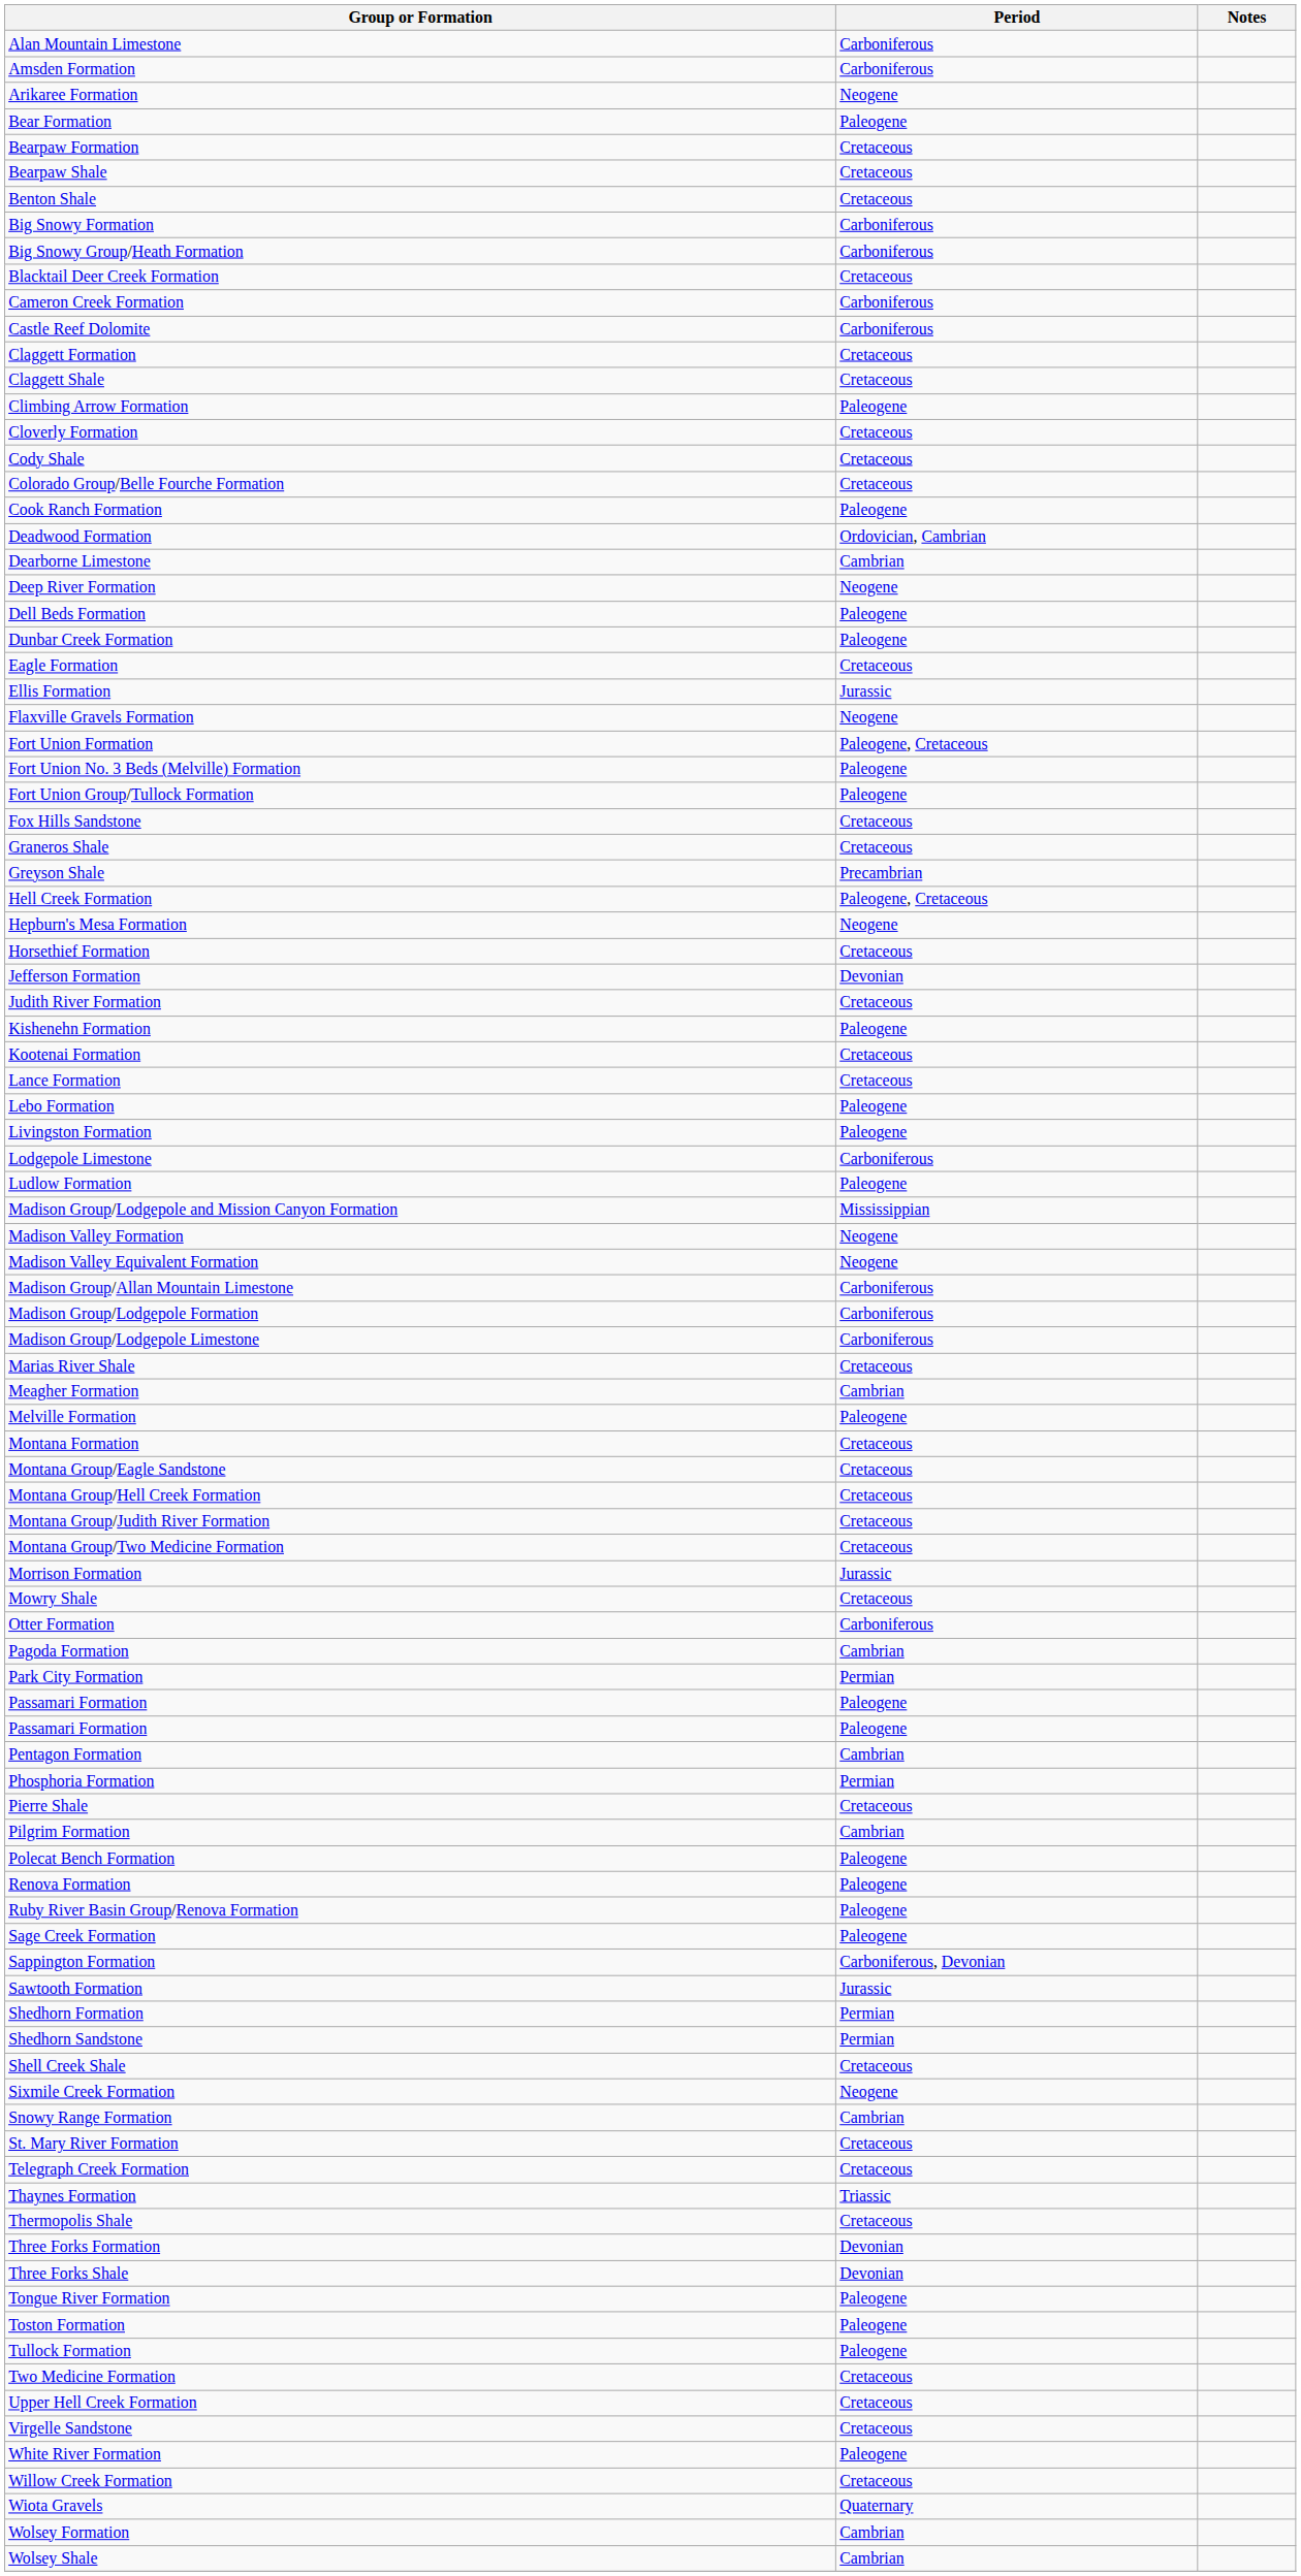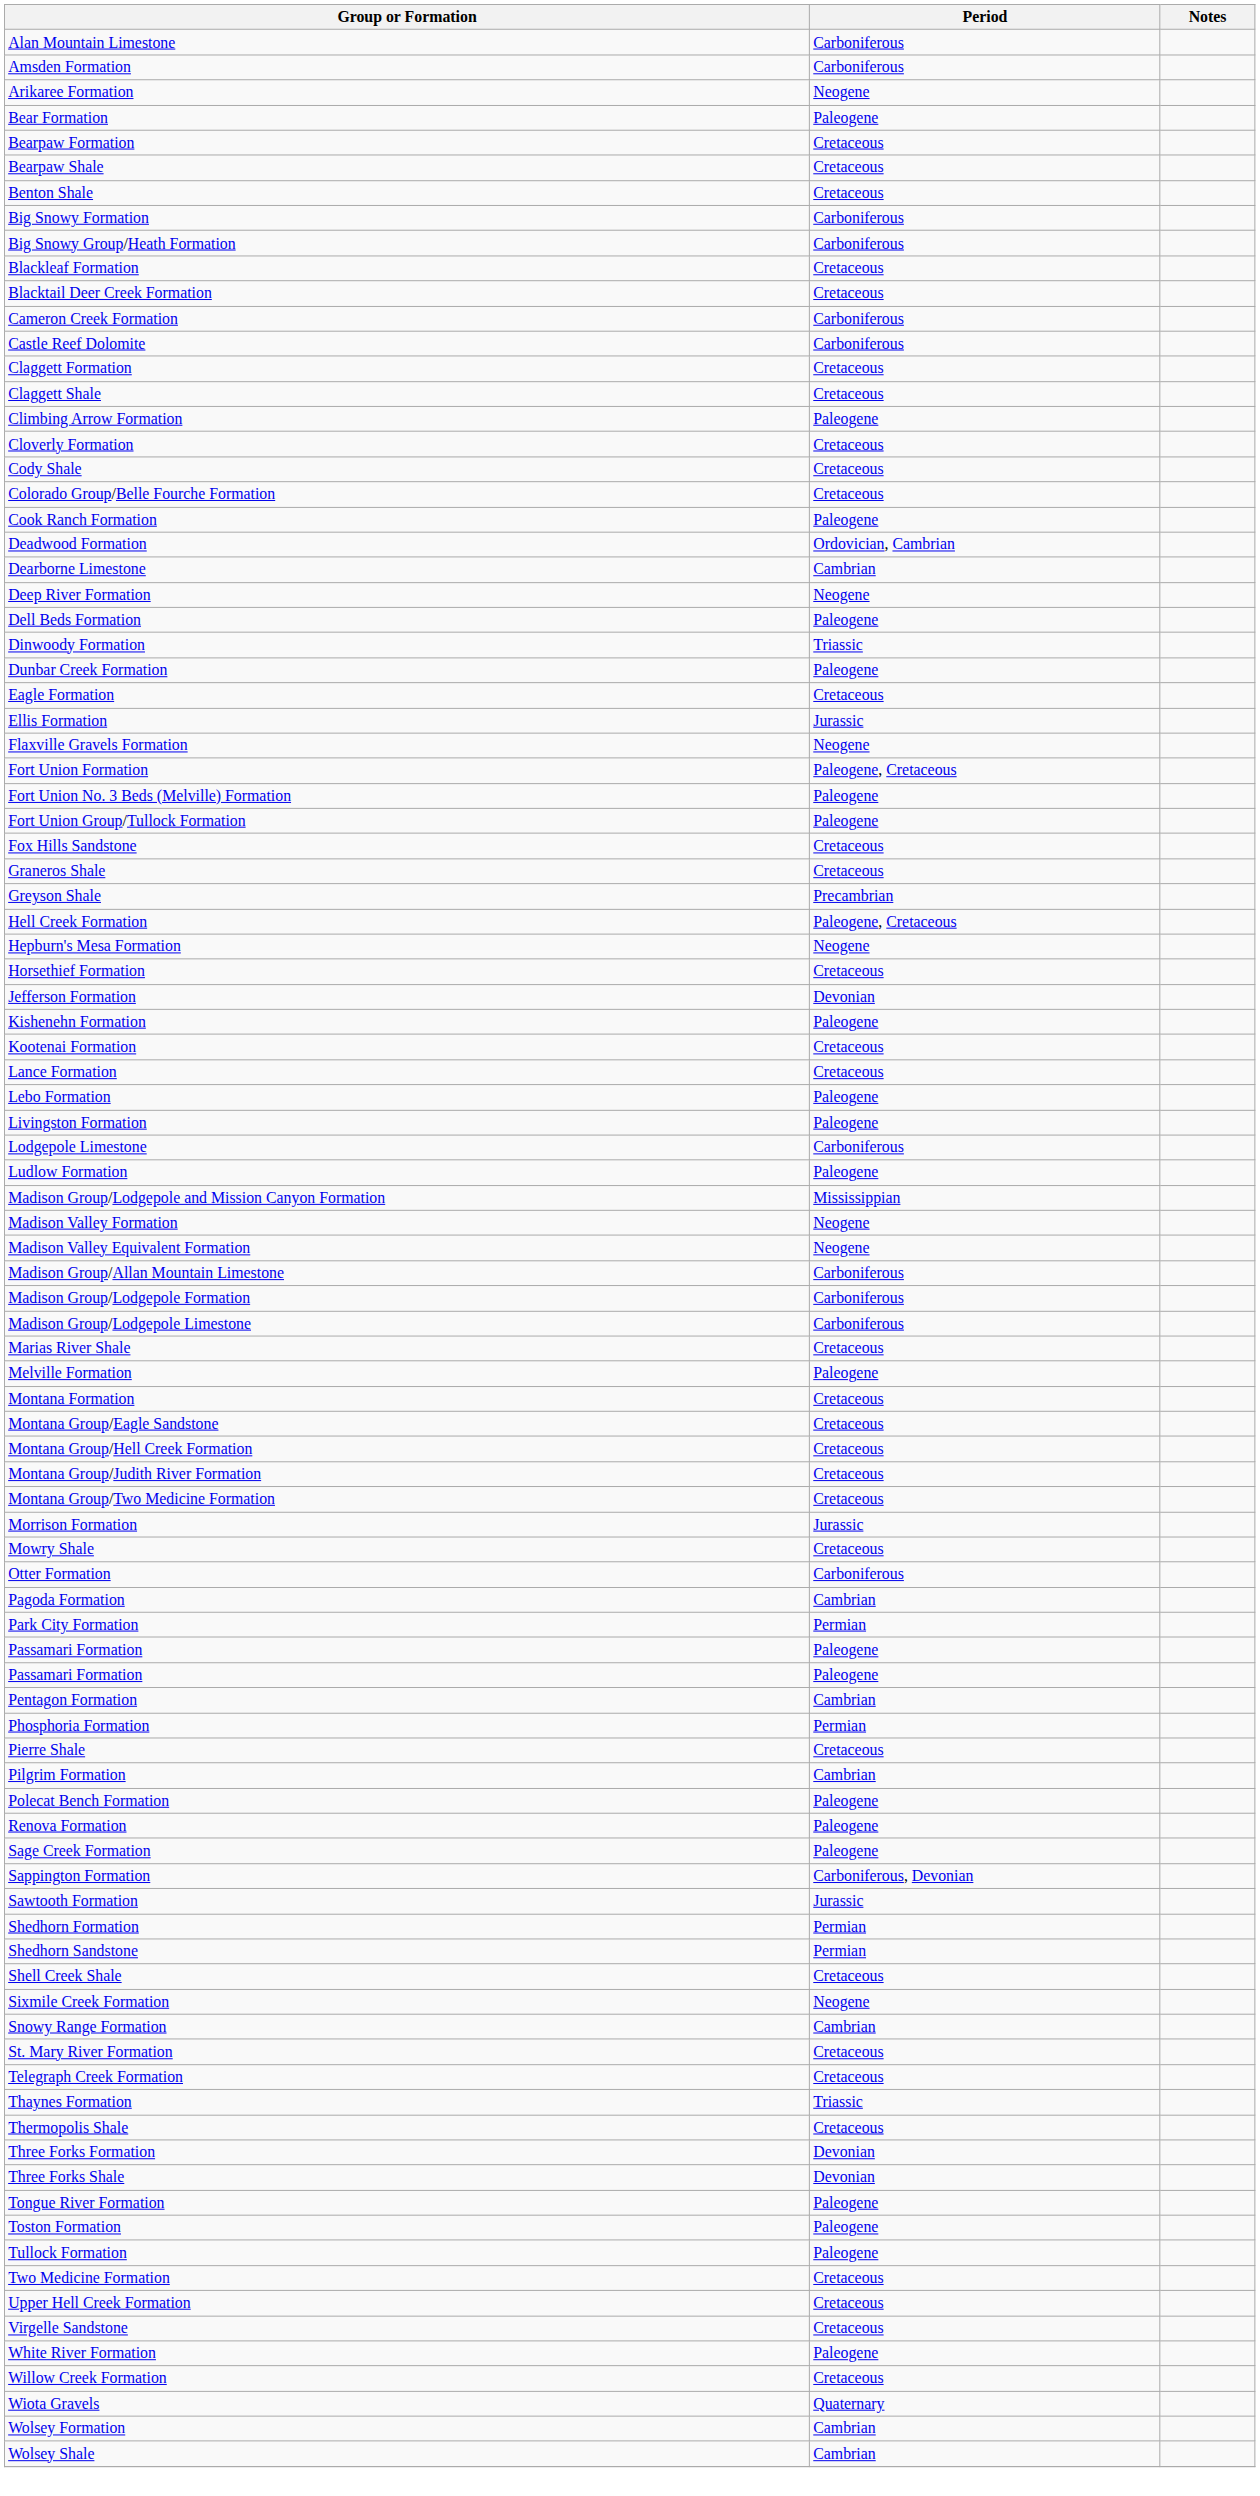 <table class="wikitable sortable" style="width: 100%;">
 <tr>
 <th>Group or Formation</th>
 <th>Period</th>
 <th class="unsortable">Notes</th>
 </tr>
 <tr>
 <td><a href='#'>Alan Mountain Limestone</a></td>
 <td><a href='#'>Carboniferous</a></td>
 <td></td>
 </tr>
 <tr>
 <td><a href='#'>Amsden Formation</a></td>
 <td><a href='#'>Carboniferous</a></td>
 <td></td>
 </tr>
 <tr>
 <td><a href='#'>Arikaree Formation</a></td>
 <td><a href='#'>Neogene</a></td>
 <td></td>
 </tr>
 <tr>
 <td><a href='#'>Bear Formation</a></td>
 <td><a href='#'>Paleogene</a></td>
 <td></td>
 </tr>
 <tr>
 <td><a href='#'>Bearpaw Formation</a></td>
 <td><a href='#'>Cretaceous</a></td>
 <td></td>
 </tr>
 <tr>
 <td><a href='#'>Bearpaw Shale</a></td>
 <td><a href='#'>Cretaceous</a></td>
 <td></td>
 </tr>
 <tr>
 <td><a href='#'>Benton Shale</a></td>
 <td><a href='#'>Cretaceous</a></td>
 <td></td>
 </tr>
 <tr>
 <td><a href='#'>Big Snowy Formation</a></td>
 <td><a href='#'>Carboniferous</a></td>
 <td></td>
 </tr>
 <tr>
 <td><a href='#'>Big Snowy Group</a>/<a href='#'>Heath Formation</a></td>
 <td><a href='#'>Carboniferous</a></td>
+<td></td>
+</tr>
+<tr>
+<td><a href='#'>Blackleaf Formation</a></td>
+<td><a href='#'>Cretaceous</a></td>
 <td></td>
 </tr>
 <tr>
 <td><a href='#'>Blacktail Deer Creek Formation</a></td>
 <td><a href='#'>Cretaceous</a></td>
 <td></td>
 </tr>
 <tr>
 <td><a href='#'>Cameron Creek Formation</a></td>
 <td><a href='#'>Carboniferous</a></td>
 <td></td>
 </tr>
 <tr>
 <td><a href='#'>Castle Reef Dolomite</a></td>
 <td><a href='#'>Carboniferous</a></td>
 <td></td>
 </tr>
 <tr>
 <td><a href='#'>Claggett Formation</a></td>
 <td><a href='#'>Cretaceous</a></td>
 <td></td>
 </tr>
 <tr>
 <td><a href='#'>Claggett Shale</a></td>
 <td><a href='#'>Cretaceous</a></td>
 <td></td>
 </tr>
 <tr>
 <td><a href='#'>Climbing Arrow Formation</a></td>
 <td><a href='#'>Paleogene</a></td>
 <td></td>
 </tr>
 <tr>
 <td><a href='#'>Cloverly Formation</a></td>
 <td><a href='#'>Cretaceous</a></td>
 <td></td>
 </tr>
 <tr>
 <td><a href='#'>Cody Shale</a></td>
 <td><a href='#'>Cretaceous</a></td>
 <td></td>
 </tr>
 <tr>
 <td><a href='#'>Colorado Group</a>/<a href='#'>Belle Fourche Formation</a></td>
 <td><a href='#'>Cretaceous</a></td>
 <td></td>
 </tr>
 <tr>
 <td><a href='#'>Cook Ranch Formation</a></td>
 <td><a href='#'>Paleogene</a></td>
 <td></td>
 </tr>
 <tr>
 <td><a href='#'>Deadwood Formation</a></td>
 <td><a href='#'>Ordovician</a>, <a href='#'>Cambrian</a></td>
 <td></td>
 </tr>
 <tr>
 <td><a href='#'>Dearborne Limestone</a></td>
 <td><a href='#'>Cambrian</a></td>
 <td></td>
 </tr>
 <tr>
 <td><a href='#'>Deep River Formation</a></td>
 <td><a href='#'>Neogene</a></td>
 <td></td>
 </tr>
 <tr>
 <td><a href='#'>Dell Beds Formation</a></td>
 <td><a href='#'>Paleogene</a></td>
 <td></td>
 </tr>
 <tr>
+<td><a href='#'>Dinwoody Formation</a></td>
+<td><a href='#'>Triassic</a></td>
+<td></td>
+</tr>
+<tr>
 <td><a href='#'>Dunbar Creek Formation</a></td>
 <td><a href='#'>Paleogene</a></td>
 <td></td>
 </tr>
 <tr>
 <td><a href='#'>Eagle Formation</a></td>
 <td><a href='#'>Cretaceous</a></td>
 <td></td>
 </tr>
 <tr>
 <td><a href='#'>Ellis Formation</a></td>
 <td><a href='#'>Jurassic</a></td>
 <td></td>
 </tr>
 <tr>
 <td><a href='#'>Flaxville Gravels Formation</a></td>
 <td><a href='#'>Neogene</a></td>
 <td></td>
 </tr>
 <tr>
 <td><a href='#'>Fort Union Formation</a></td>
 <td><a href='#'>Paleogene</a>, <a href='#'>Cretaceous</a></td>
 <td></td>
 </tr>
 <tr>
 <td><a href='#'>Fort Union No. 3 Beds (Melville) Formation</a></td>
 <td><a href='#'>Paleogene</a></td>
 <td></td>
 </tr>
 <tr>
 <td><a href='#'>Fort Union Group</a>/<a href='#'>Tullock Formation</a></td>
 <td><a href='#'>Paleogene</a></td>
 <td></td>
 </tr>
 <tr>
 <td><a href='#'>Fox Hills Sandstone</a></td>
 <td><a href='#'>Cretaceous</a></td>
 <td></td>
 </tr>
 <tr>
 <td><a href='#'>Graneros Shale</a></td>
 <td><a href='#'>Cretaceous</a></td>
 <td></td>
 </tr>
 <tr>
 <td><a href='#'>Greyson Shale</a></td>
 <td><a href='#'>Precambrian</a></td>
 <td></td>
 </tr>
 <tr>
 <td><a href='#'>Hell Creek Formation</a></td>
 <td><a href='#'>Paleogene</a>, <a href='#'>Cretaceous</a></td>
 <td></td>
 </tr>
 <tr>
 <td><a href='#'>Hepburn's Mesa Formation</a></td>
 <td><a href='#'>Neogene</a></td>
 <td></td>
 </tr>
 <tr>
 <td><a href='#'>Horsethief Formation</a></td>
 <td><a href='#'>Cretaceous</a></td>
 <td></td>
 </tr>
 <tr>
 <td><a href='#'>Jefferson Formation</a></td>
 <td><a href='#'>Devonian</a></td>
 <td></td>
 </tr>
 <tr>
-<td><a href='#'>Judith River Formation</a></td>
-<td><a href='#'>Cretaceous</a></td>
-<td></td>
-</tr>
-<tr>
 <td><a href='#'>Kishenehn Formation</a></td>
 <td><a href='#'>Paleogene</a></td>
 <td></td>
 </tr>
 <tr>
 <td><a href='#'>Kootenai Formation</a></td>
 <td><a href='#'>Cretaceous</a></td>
 <td></td>
 </tr>
 <tr>
 <td><a href='#'>Lance Formation</a></td>
 <td><a href='#'>Cretaceous</a></td>
 <td></td>
 </tr>
 <tr>
 <td><a href='#'>Lebo Formation</a></td>
 <td><a href='#'>Paleogene</a></td>
 <td></td>
 </tr>
 <tr>
 <td><a href='#'>Livingston Formation</a></td>
 <td><a href='#'>Paleogene</a></td>
 <td></td>
 </tr>
 <tr>
 <td><a href='#'>Lodgepole Limestone</a></td>
 <td><a href='#'>Carboniferous</a></td>
 <td></td>
 </tr>
 <tr>
 <td><a href='#'>Ludlow Formation</a></td>
 <td><a href='#'>Paleogene</a></td>
 <td></td>
 </tr>
 <tr>
 <td><a href='#'>Madison Group</a>/<a href='#'>Lodgepole and Mission Canyon Formation</a></td>
 <td><a href='#'>Mississippian</a></td>
 <td></td>
 </tr>
 <tr>
 <td><a href='#'>Madison Valley Formation</a></td>
 <td><a href='#'>Neogene</a></td>
 <td></td>
 </tr>
 <tr>
 <td><a href='#'>Madison Valley Equivalent Formation</a></td>
 <td><a href='#'>Neogene</a></td>
 <td></td>
 </tr>
 <tr>
 <td><a href='#'>Madison Group</a>/<a href='#'>Allan Mountain Limestone</a></td>
 <td><a href='#'>Carboniferous</a></td>
 <td></td>
 </tr>
 <tr>
 <td><a href='#'>Madison Group</a>/<a href='#'>Lodgepole Formation</a></td>
 <td><a href='#'>Carboniferous</a></td>
 <td></td>
 </tr>
 <tr>
 <td><a href='#'>Madison Group</a>/<a href='#'>Lodgepole Limestone</a></td>
 <td><a href='#'>Carboniferous</a></td>
 <td></td>
 </tr>
 <tr>
 <td><a href='#'>Marias River Shale</a></td>
 <td><a href='#'>Cretaceous</a></td>
-<td></td>
-</tr>
-<tr>
-<td><a href='#'>Meagher Formation</a></td>
-<td><a href='#'>Cambrian</a></td>
 <td></td>
 </tr>
 <tr>
 <td><a href='#'>Melville Formation</a></td>
 <td><a href='#'>Paleogene</a></td>
 <td></td>
 </tr>
 <tr>
 <td><a href='#'>Montana Formation</a></td>
 <td><a href='#'>Cretaceous</a></td>
 <td></td>
 </tr>
 <tr>
 <td><a href='#'>Montana Group</a>/<a href='#'>Eagle Sandstone</a></td>
 <td><a href='#'>Cretaceous</a></td>
 <td></td>
 </tr>
 <tr>
 <td><a href='#'>Montana Group</a>/<a href='#'>Hell Creek Formation</a></td>
 <td><a href='#'>Cretaceous</a></td>
 <td></td>
 </tr>
 <tr>
 <td><a href='#'>Montana Group</a>/<a href='#'>Judith River Formation</a></td>
 <td><a href='#'>Cretaceous</a></td>
 <td></td>
 </tr>
 <tr>
 <td><a href='#'>Montana Group</a>/<a href='#'>Two Medicine Formation</a></td>
 <td><a href='#'>Cretaceous</a></td>
 <td></td>
 </tr>
 <tr>
 <td><a href='#'>Morrison Formation</a></td>
 <td><a href='#'>Jurassic</a></td>
 <td></td>
 </tr>
 <tr>
 <td><a href='#'>Mowry Shale</a></td>
 <td><a href='#'>Cretaceous</a></td>
 <td></td>
 </tr>
 <tr>
 <td><a href='#'>Otter Formation</a></td>
 <td><a href='#'>Carboniferous</a></td>
 <td></td>
 </tr>
 <tr>
 <td><a href='#'>Pagoda Formation</a></td>
 <td><a href='#'>Cambrian</a></td>
 <td></td>
 </tr>
 <tr>
 <td><a href='#'>Park City Formation</a></td>
 <td><a href='#'>Permian</a></td>
 <td></td>
 </tr>
 <tr>
 <td><a href='#'>Passamari Formation</a></td>
 <td><a href='#'>Paleogene</a></td>
 <td></td>
 </tr>
 <tr>
 <td><a href='#'>Passamari Formation</a></td>
 <td><a href='#'>Paleogene</a></td>
 <td></td>
 </tr>
 <tr>
 <td><a href='#'>Pentagon Formation</a></td>
 <td><a href='#'>Cambrian</a></td>
 <td></td>
 </tr>
 <tr>
 <td><a href='#'>Phosphoria Formation</a></td>
 <td><a href='#'>Permian</a></td>
 <td></td>
 </tr>
 <tr>
 <td><a href='#'>Pierre Shale</a></td>
 <td><a href='#'>Cretaceous</a></td>
 <td></td>
 </tr>
 <tr>
 <td><a href='#'>Pilgrim Formation</a></td>
 <td><a href='#'>Cambrian</a></td>
 <td></td>
 </tr>
 <tr>
 <td><a href='#'>Polecat Bench Formation</a></td>
 <td><a href='#'>Paleogene</a></td>
 <td></td>
 </tr>
 <tr>
 <td><a href='#'>Renova Formation</a></td>
-<td><a href='#'>Paleogene</a></td>
-<td></td>
-</tr>
-<tr>
-<td><a href='#'>Ruby River Basin Group</a>/<a href='#'>Renova Formation</a></td>
 <td><a href='#'>Paleogene</a></td>
 <td></td>
 </tr>
 <tr>
 <td><a href='#'>Sage Creek Formation</a></td>
 <td><a href='#'>Paleogene</a></td>
 <td></td>
 </tr>
 <tr>
 <td><a href='#'>Sappington Formation</a></td>
 <td><a href='#'>Carboniferous</a>, <a href='#'>Devonian</a></td>
 <td></td>
 </tr>
 <tr>
 <td><a href='#'>Sawtooth Formation</a></td>
 <td><a href='#'>Jurassic</a></td>
 <td></td>
 </tr>
 <tr>
 <td><a href='#'>Shedhorn Formation</a></td>
 <td><a href='#'>Permian</a></td>
 <td></td>
 </tr>
 <tr>
 <td><a href='#'>Shedhorn Sandstone</a></td>
 <td><a href='#'>Permian</a></td>
 <td></td>
 </tr>
 <tr>
 <td><a href='#'>Shell Creek Shale</a></td>
 <td><a href='#'>Cretaceous</a></td>
 <td></td>
 </tr>
 <tr>
 <td><a href='#'>Sixmile Creek Formation</a></td>
 <td><a href='#'>Neogene</a></td>
 <td></td>
 </tr>
 <tr>
 <td><a href='#'>Snowy Range Formation</a></td>
 <td><a href='#'>Cambrian</a></td>
 <td></td>
 </tr>
 <tr>
 <td><a href='#'>St. Mary River Formation</a></td>
 <td><a href='#'>Cretaceous</a></td>
 <td></td>
 </tr>
 <tr>
 <td><a href='#'>Telegraph Creek Formation</a></td>
 <td><a href='#'>Cretaceous</a></td>
 <td></td>
 </tr>
 <tr>
 <td><a href='#'>Thaynes Formation</a></td>
 <td><a href='#'>Triassic</a></td>
 <td></td>
 </tr>
 <tr>
 <td><a href='#'>Thermopolis Shale</a></td>
 <td><a href='#'>Cretaceous</a></td>
 <td></td>
 </tr>
 <tr>
 <td><a href='#'>Three Forks Formation</a></td>
 <td><a href='#'>Devonian</a></td>
 <td></td>
 </tr>
 <tr>
 <td><a href='#'>Three Forks Shale</a></td>
 <td><a href='#'>Devonian</a></td>
 <td></td>
 </tr>
 <tr>
 <td><a href='#'>Tongue River Formation</a></td>
 <td><a href='#'>Paleogene</a></td>
 <td></td>
 </tr>
 <tr>
 <td><a href='#'>Toston Formation</a></td>
 <td><a href='#'>Paleogene</a></td>
 <td></td>
 </tr>
 <tr>
 <td><a href='#'>Tullock Formation</a></td>
 <td><a href='#'>Paleogene</a></td>
 <td></td>
 </tr>
 <tr>
 <td><a href='#'>Two Medicine Formation</a></td>
 <td><a href='#'>Cretaceous</a></td>
 <td></td>
 </tr>
 <tr>
 <td><a href='#'>Upper Hell Creek Formation</a></td>
 <td><a href='#'>Cretaceous</a></td>
 <td></td>
 </tr>
 <tr>
 <td><a href='#'>Virgelle Sandstone</a></td>
 <td><a href='#'>Cretaceous</a></td>
 <td></td>
 </tr>
 <tr>
 <td><a href='#'>White River Formation</a></td>
 <td><a href='#'>Paleogene</a></td>
 <td></td>
 </tr>
 <tr>
 <td><a href='#'>Willow Creek Formation</a></td>
 <td><a href='#'>Cretaceous</a></td>
 <td></td>
 </tr>
 <tr>
 <td><a href='#'>Wiota Gravels</a></td>
 <td><a href='#'>Quaternary</a></td>
 <td></td>
 </tr>
 <tr>
 <td><a href='#'>Wolsey Formation</a></td>
 <td><a href='#'>Cambrian</a></td>
 <td></td>
 </tr>
 <tr>
 <td><a href='#'>Wolsey Shale</a></td>
 <td><a href='#'>Cambrian</a></td>
 <td></td>
 </tr>
 <tr>
 </tr>
 </table>
